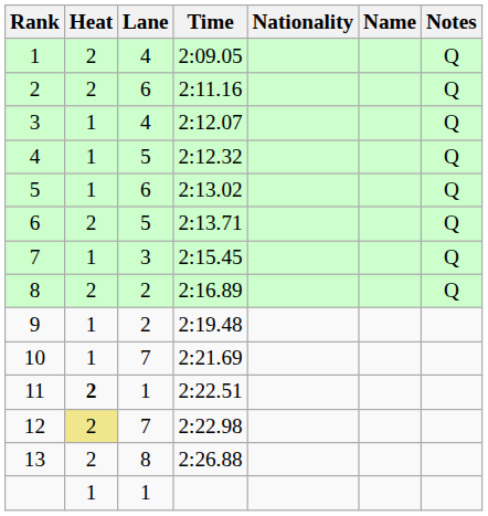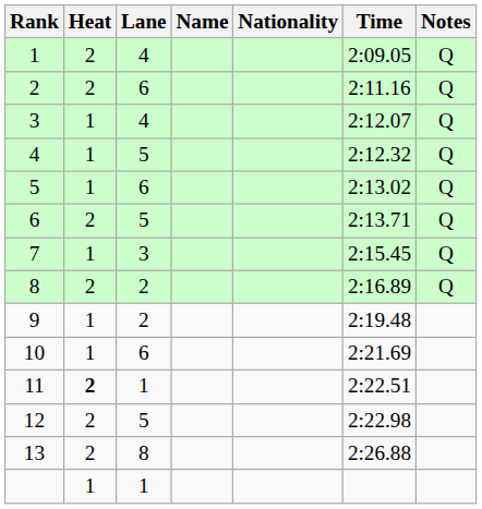 <table class="wikitable sortable" style="text-align:center">
 <tr>
 <th>Rank</th>
 <th>Heat</th>
 <th>Lane</th>
+<th>Name</th>
+<th>Nationality</th>
 <th>Time</th>
-<th>Nationality</th>
-<th>Name</th>
 <th>Notes</th>
 </tr>
 <tr bgcolor=ccffcc>
 <td>1</td>
 <td>2</td>
 <td>4</td>
-<td>2:09.05</td>
 <td align=left></td>
 <td align=left></td>
+<td>2:09.05</td>
 <td>Q</td>
 </tr>
 <tr bgcolor=ccffcc>
 <td>2</td>
 <td>2</td>
 <td>6</td>
-<td>2:11.16</td>
 <td align=left></td>
 <td align=left></td>
+<td>2:11.16</td>
 <td>Q</td>
 </tr>
 <tr bgcolor=ccffcc>
 <td>3</td>
 <td>1</td>
 <td>4</td>
-<td>2:12.07</td>
 <td align=left></td>
 <td align=left></td>
+<td>2:12.07</td>
 <td>Q</td>
 </tr>
 <tr bgcolor=ccffcc>
 <td>4</td>
 <td>1</td>
 <td>5</td>
-<td>2:12.32</td>
 <td align=left></td>
 <td align=left></td>
+<td>2:12.32</td>
 <td>Q</td>
 </tr>
 <tr bgcolor=ccffcc>
 <td>5</td>
 <td>1</td>
 <td>6</td>
-<td>2:13.02</td>
 <td align=left></td>
 <td align=left></td>
+<td>2:13.02</td>
 <td>Q</td>
 </tr>
 <tr bgcolor=ccffcc>
 <td>6</td>
 <td>2</td>
 <td>5</td>
-<td>2:13.71</td>
 <td align=left></td>
 <td align=left></td>
+<td>2:13.71</td>
 <td>Q</td>
 </tr>
 <tr bgcolor=ccffcc>
 <td>7</td>
 <td>1</td>
 <td>3</td>
-<td>2:15.45</td>
 <td align=left></td>
 <td align=left></td>
+<td>2:15.45</td>
 <td>Q</td>
 </tr>
 <tr bgcolor=ccffcc>
 <td>8</td>
 <td>2</td>
 <td>2</td>
-<td>2:16.89</td>
 <td align=left></td>
 <td align=left></td>
+<td>2:16.89</td>
 <td>Q</td>
 </tr>
 <tr>
 <td>9</td>
 <td>1</td>
 <td>2</td>
-<td>2:19.48</td>
 <td align=left></td>
 <td align=left></td>
+<td>2:19.48</td>
 <td></td>
 </tr>
 <tr>
 <td>10</td>
 <td>1</td>
-<td>7</td>
-<td>2:21.69</td>
+<td>6</td>
 <td align=left></td>
 <td align=left></td>
+<td>2:21.69</td>
 <td></td>
 </tr>
 <tr>
 <td>11</td>
 <td><strong>2</strong></td>
 <td>1</td>
-<td>2:22.51</td>
 <td align=left></td>
 <td align=left></td>
+<td>2:22.51</td>
 <td></td>
 </tr>
 <tr>
 <td>12</td>
-<td style="background: khaki;">2</td>
-<td>7</td>
-<td>2:22.98</td>
+<td>2</td>
+<td>5</td>
 <td align=left></td>
 <td align=left></td>
+<td>2:22.98</td>
 <td></td>
 </tr>
 <tr>
 <td>13</td>
 <td>2</td>
 <td>8</td>
-<td>2:26.88</td>
 <td align=left></td>
 <td align=left></td>
+<td>2:26.88</td>
 <td></td>
 </tr>
 <tr>
 <td></td>
 <td>1</td>
 <td>1</td>
-<td></td>
 <td align=left></td>
 <td align=left></td>
 <td></td>
+<td></td>
 </tr>
 </table>
